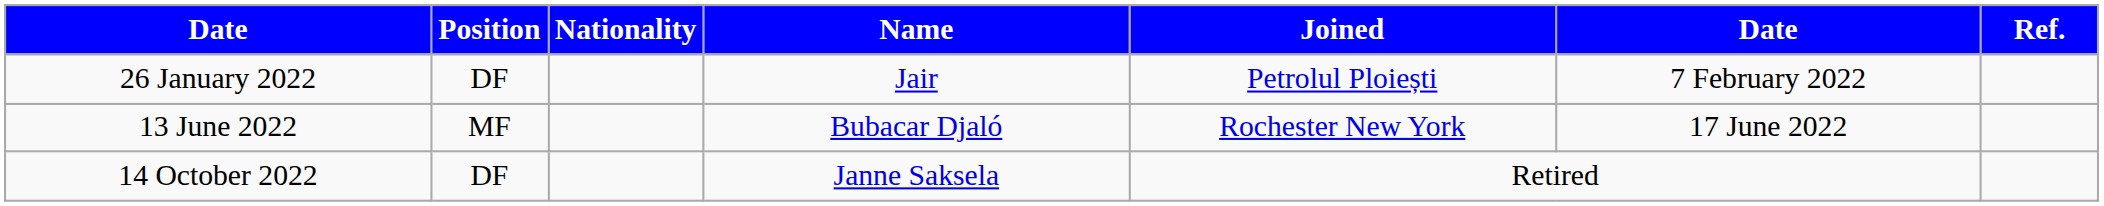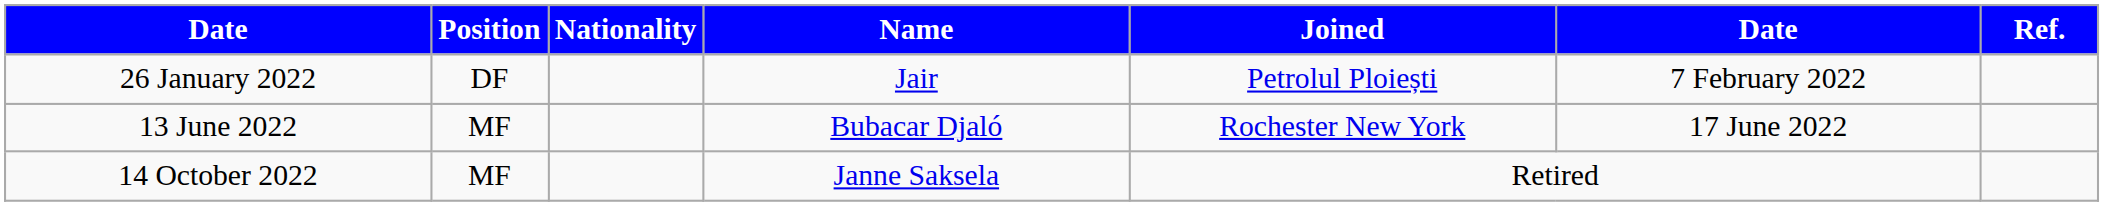 <table class="wikitable"  style="text-align:center; font-size:90%; ">
 <tr>
 <th style="background:#00f; color:white; width:200px;">Date</th>
 <th style="background:#00f; color:white; width:50px;">Position</th>
 <th style="background:#00f; color:white; width:50px;">Nationality</th>
 <th style="background:#00f; color:white; width:200px;">Name</th>
 <th style="background:#00f; color:white; width:200px;">Joined</th>
 <th style="background:#00f; color:white; width:200px;">Date</th>
 <th style="background:#00f; color:white; width:50px;">Ref.</th>
 </tr>
 <tr>
 <td>26 January 2022</td>
 <td>DF</td>
 <td></td>
 <td><a href='#'>Jair</a></td>
 <td><a href='#'>Petrolul Ploiești</a></td>
 <td>7 February 2022</td>
 <td></td>
 </tr>
 <tr>
 <td>13 June 2022</td>
 <td>MF</td>
 <td></td>
 <td><a href='#'>Bubacar Djaló</a></td>
 <td><a href='#'>Rochester New York</a></td>
 <td>17 June 2022</td>
 <td></td>
 </tr>
 <tr>
 <td>14 October 2022</td>
-<td>DF</td>
+<td>MF</td>
 <td></td>
 <td><a href='#'>Janne Saksela</a></td>
 <td colspan="2">Retired</td>
 <td></td>
 </tr>
 </table>
